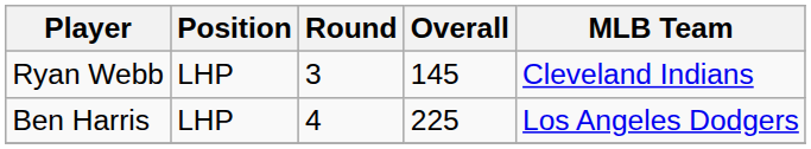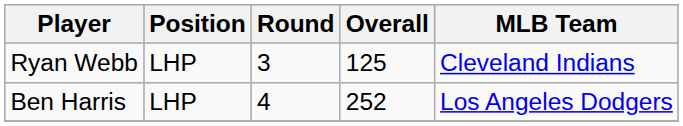 <table class="wikitable">
 <tr>
 <th>Player</th>
 <th>Position</th>
 <th>Round</th>
 <th>Overall</th>
 <th>MLB Team</th>
 </tr>
 <tr>
 <td>Ryan Webb</td>
 <td>LHP</td>
 <td>3</td>
-<td>145</td>
+<td>125</td>
 <td><a href='#'>Cleveland Indians</a></td>
 </tr>
 <tr>
 <td>Ben Harris</td>
 <td>LHP</td>
 <td>4</td>
-<td>225</td>
+<td>252</td>
 <td><a href='#'>Los Angeles Dodgers</a></td>
 </tr>
 <tr>
 </tr>
 </table>
